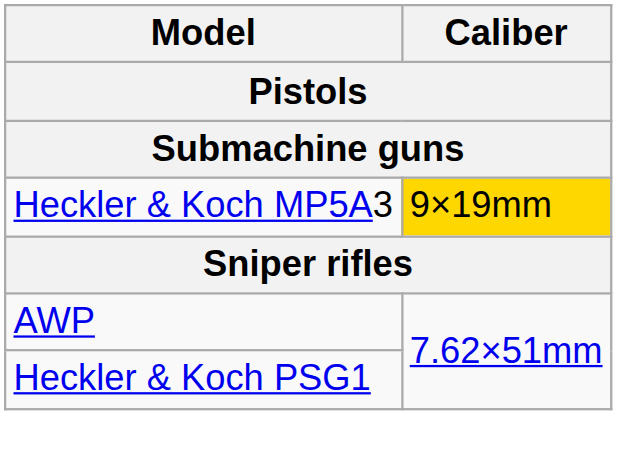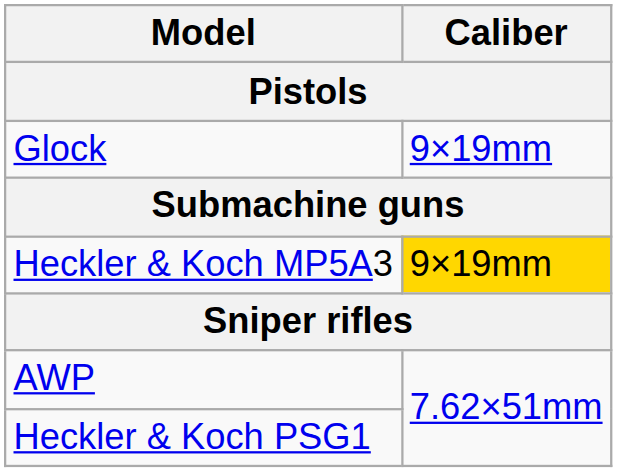 <table class="wikitable">
 <tr>
 <th>Model</th>
 <th>Caliber</th>
 </tr>
 <tr>
 <th colspan="2">Pistols</th>
+</tr>
+<tr>
+<td><a href='#'>Glock</a></td>
+<td><a href='#'>9×19mm</a></td>
 </tr>
 <tr>
 <th colspan="2">Submachine guns</th>
 </tr>
 <tr>
 <td><a href='#'>Heckler & Koch MP5A</a>3</td>
 <td style="background: gold;">9×19mm</td>
 </tr>
 <tr>
 <th colspan="2">Sniper rifles</th>
 </tr>
 <tr>
 <td><a href='#'>AWP</a></td>
 <td rowspan="2"><a href='#'>7.62×51mm</a></td>
 </tr>
 <tr>
 <td><a href='#'>Heckler & Koch PSG1</a></td>
 </tr>
 </table>
